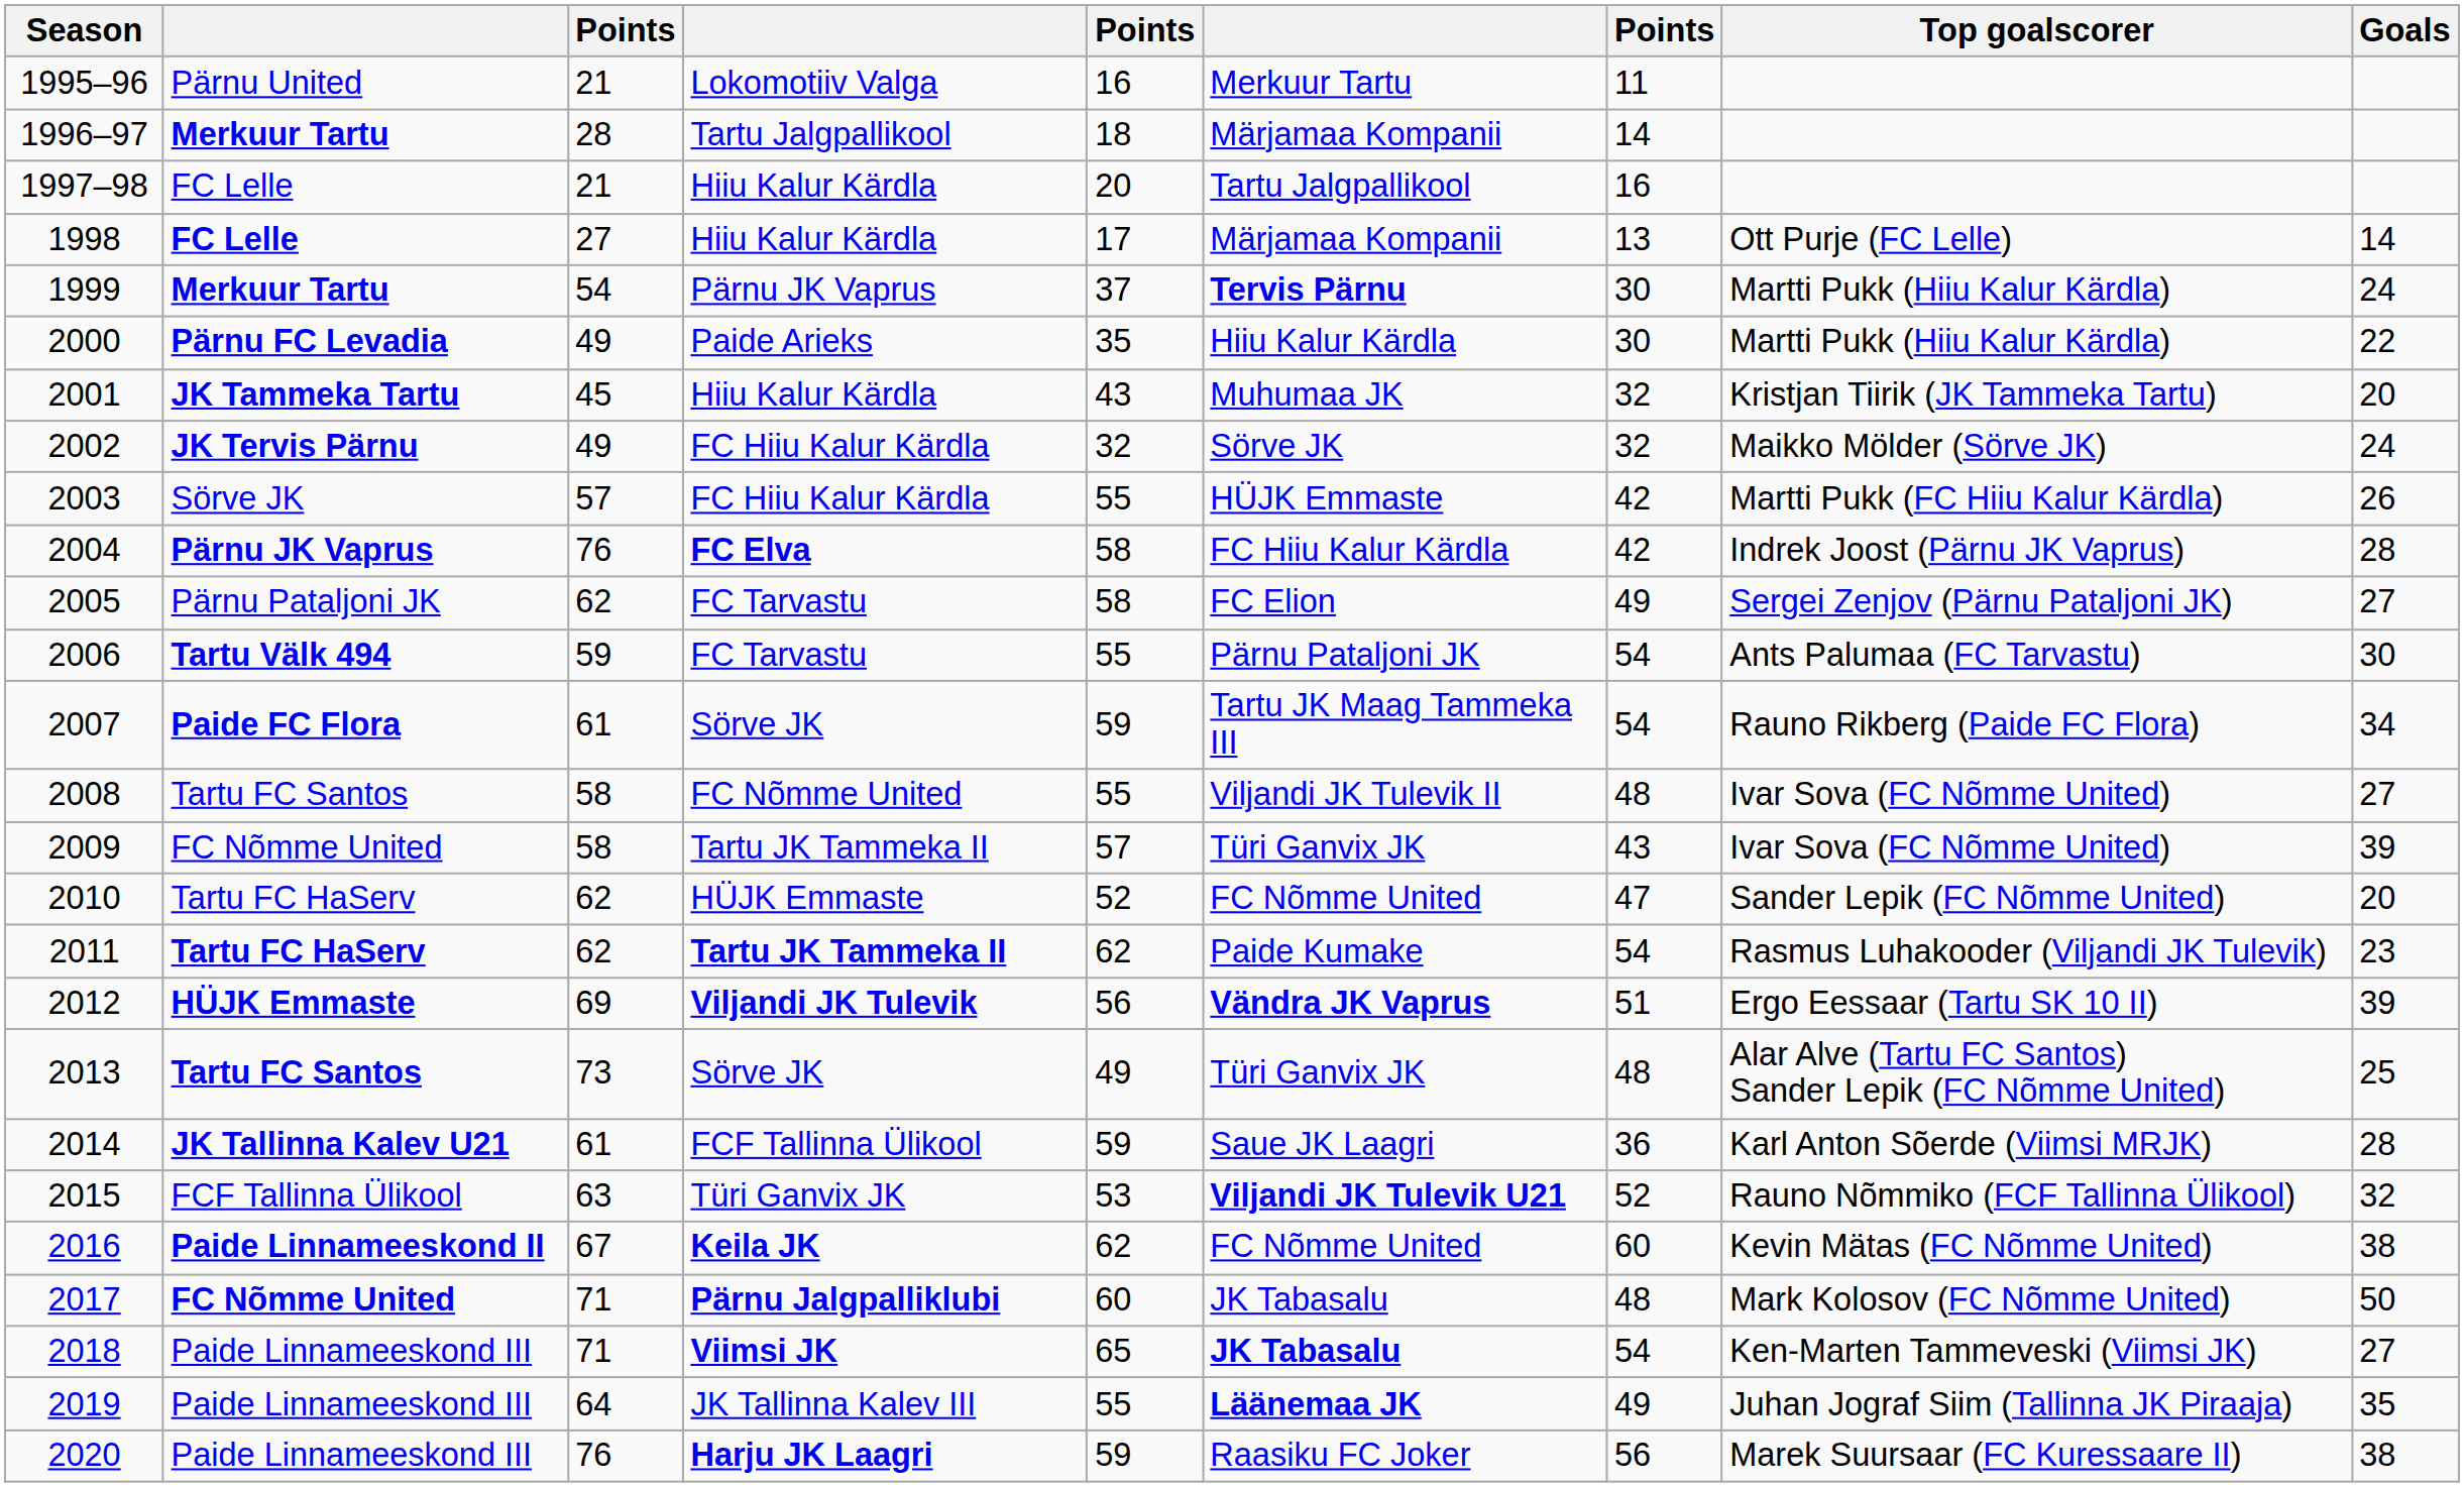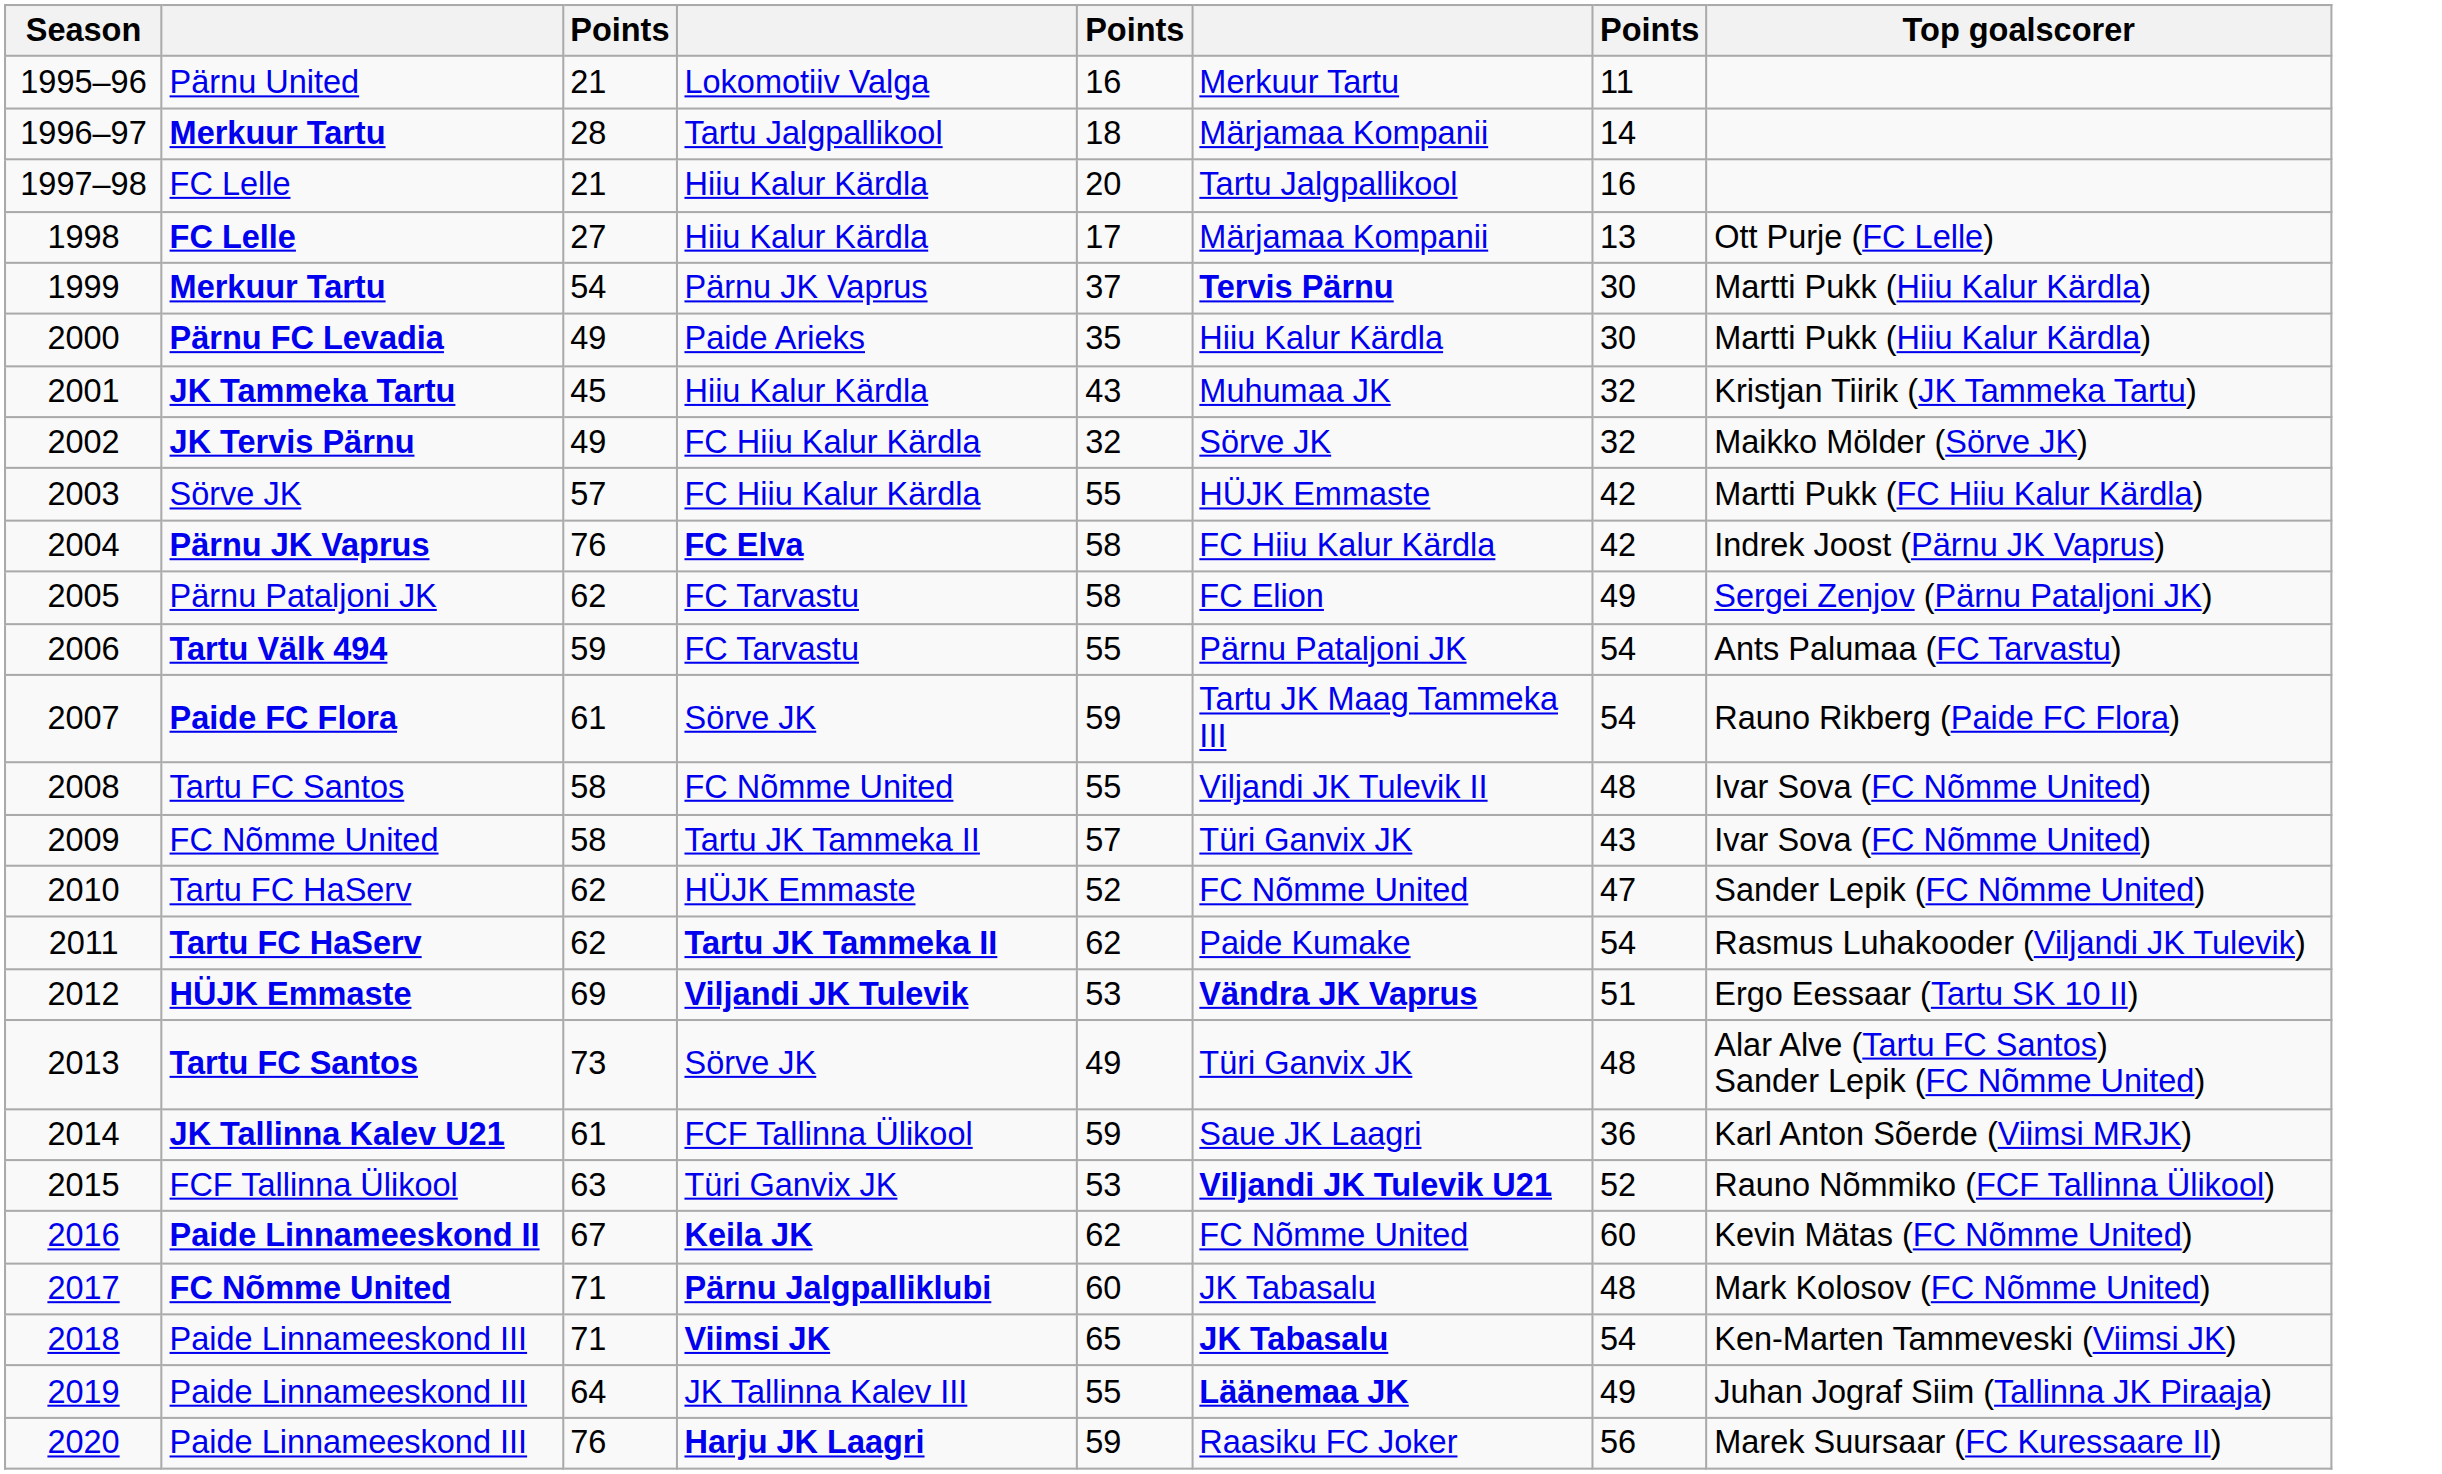 <table class="wikitable">
 <tr>
 <th width=70px>Season</th>
 <th width=190px></th>
 <th width=30px>Points</th>
 <th width=190px></th>
 <th width=30px>Points</th>
 <th width=190px></th>
 <th width=30px>Points</th>
 <th width=300px>Top goalscorer</th>
-<th width=40px>Goals</th>
 </tr>
 <tr>
 <td align=center>1995–96</td>
 <td><a href='#'>Pärnu United</a></td>
 <td>21</td>
 <td><a href='#'>Lokomotiiv Valga</a></td>
 <td>16</td>
 <td><a href='#'>Merkuur Tartu</a></td>
 <td>11</td>
-<td></td>
 <td></td>
 </tr>
 <tr>
 <td align=center>1996–97</td>
 <td><strong><a href='#'>Merkuur Tartu</a></strong></td>
 <td>28</td>
 <td><a href='#'>Tartu Jalgpallikool</a></td>
 <td>18</td>
 <td><a href='#'>Märjamaa Kompanii</a></td>
 <td>14</td>
 <td></td>
-<td></td>
 </tr>
 <tr>
 <td align=center>1997–98</td>
 <td><a href='#'>FC Lelle</a></td>
 <td>21</td>
 <td><a href='#'>Hiiu Kalur Kärdla</a></td>
 <td>20</td>
 <td><a href='#'>Tartu Jalgpallikool</a></td>
 <td>16</td>
-<td></td>
 <td></td>
 </tr>
 <tr>
 <td align=center>1998</td>
 <td><strong><a href='#'>FC Lelle</a></strong></td>
 <td>27</td>
 <td><a href='#'>Hiiu Kalur Kärdla</a></td>
 <td>17</td>
 <td><a href='#'>Märjamaa Kompanii</a></td>
 <td>13</td>
 <td> Ott Purje (<a href='#'>FC Lelle</a>)</td>
-<td>14</td>
 </tr>
 <tr>
 <td align=center>1999</td>
 <td><strong><a href='#'>Merkuur Tartu</a></strong></td>
 <td>54</td>
 <td><a href='#'>Pärnu JK Vaprus</a></td>
 <td>37</td>
 <td><strong><a href='#'>Tervis Pärnu</a></strong></td>
 <td>30</td>
 <td> Martti Pukk (<a href='#'>Hiiu Kalur Kärdla</a>)</td>
-<td>24</td>
 </tr>
 <tr>
 <td align=center>2000</td>
 <td><strong><a href='#'>Pärnu FC Levadia</a></strong></td>
 <td>49</td>
 <td><a href='#'>Paide Arieks</a></td>
 <td>35</td>
 <td><a href='#'>Hiiu Kalur Kärdla</a></td>
 <td>30</td>
 <td> Martti Pukk (<a href='#'>Hiiu Kalur Kärdla</a>)</td>
-<td>22</td>
 </tr>
 <tr>
 <td align=center>2001</td>
 <td><strong><a href='#'>JK Tammeka Tartu</a></strong></td>
 <td>45</td>
 <td><a href='#'>Hiiu Kalur Kärdla</a></td>
 <td>43</td>
 <td><a href='#'>Muhumaa JK</a></td>
 <td>32</td>
 <td> Kristjan Tiirik (<a href='#'>JK Tammeka Tartu</a>)</td>
-<td>20</td>
 </tr>
 <tr>
 <td align=center>2002</td>
 <td><strong><a href='#'>JK Tervis Pärnu</a></strong></td>
 <td>49</td>
 <td><a href='#'>FC Hiiu Kalur Kärdla</a></td>
 <td>32</td>
 <td><a href='#'>Sörve JK</a></td>
 <td>32</td>
 <td> Maikko Mölder (<a href='#'>Sörve JK</a>)</td>
-<td>24</td>
 </tr>
 <tr>
 <td align=center>2003</td>
 <td><a href='#'>Sörve JK</a></td>
 <td>57</td>
 <td><a href='#'>FC Hiiu Kalur Kärdla</a></td>
 <td>55</td>
 <td><a href='#'>HÜJK Emmaste</a></td>
 <td>42</td>
 <td> Martti Pukk (<a href='#'>FC Hiiu Kalur Kärdla</a>)</td>
-<td>26</td>
 </tr>
 <tr>
 <td align=center>2004</td>
 <td><strong><a href='#'>Pärnu JK Vaprus</a></strong></td>
 <td>76</td>
 <td><strong><a href='#'>FC Elva</a></strong></td>
 <td>58</td>
 <td><a href='#'>FC Hiiu Kalur Kärdla</a></td>
 <td>42</td>
 <td> Indrek Joost (<a href='#'>Pärnu JK Vaprus</a>)</td>
-<td>28</td>
 </tr>
 <tr>
 <td align=center>2005</td>
 <td><a href='#'>Pärnu Pataljoni JK</a></td>
 <td>62</td>
 <td><a href='#'>FC Tarvastu</a></td>
 <td>58</td>
 <td><a href='#'>FC Elion</a></td>
 <td>49</td>
 <td> <a href='#'>Sergei Zenjov</a> (<a href='#'>Pärnu Pataljoni JK</a>)</td>
-<td>27</td>
 </tr>
 <tr>
 <td align=center>2006</td>
 <td><strong><a href='#'>Tartu Välk 494</a></strong></td>
 <td>59</td>
 <td><a href='#'>FC Tarvastu</a></td>
 <td>55</td>
 <td><a href='#'>Pärnu Pataljoni JK</a></td>
 <td>54</td>
 <td> Ants Palumaa (<a href='#'>FC Tarvastu</a>)</td>
-<td>30</td>
 </tr>
 <tr>
 <td align=center>2007</td>
 <td><strong><a href='#'>Paide FC Flora</a></strong></td>
 <td>61</td>
 <td><a href='#'>Sörve JK</a></td>
 <td>59</td>
 <td><a href='#'>Tartu JK Maag Tammeka III</a></td>
 <td>54</td>
 <td> Rauno Rikberg (<a href='#'>Paide FC Flora</a>)</td>
-<td>34</td>
 </tr>
 <tr>
 <td align=center>2008</td>
 <td><a href='#'>Tartu FC Santos</a></td>
 <td>58</td>
 <td><a href='#'>FC Nõmme United</a></td>
 <td>55</td>
 <td><a href='#'>Viljandi JK Tulevik II</a></td>
 <td>48</td>
 <td> Ivar Sova (<a href='#'>FC Nõmme United</a>)</td>
-<td>27</td>
 </tr>
 <tr>
 <td align=center>2009</td>
 <td><a href='#'>FC Nõmme United</a></td>
 <td>58</td>
 <td><a href='#'>Tartu JK Tammeka II</a></td>
 <td>57</td>
 <td><a href='#'>Türi Ganvix JK</a></td>
 <td>43</td>
 <td> Ivar Sova (<a href='#'>FC Nõmme United</a>)</td>
-<td>39</td>
 </tr>
 <tr>
 <td align=center>2010</td>
 <td><a href='#'>Tartu FC HaServ</a></td>
 <td>62</td>
 <td><a href='#'>HÜJK Emmaste</a></td>
 <td>52</td>
 <td><a href='#'>FC Nõmme United</a></td>
 <td>47</td>
 <td> Sander Lepik (<a href='#'>FC Nõmme United</a>)</td>
-<td>20</td>
 </tr>
 <tr>
 <td align=center>2011</td>
 <td><strong><a href='#'>Tartu FC HaServ</a></strong></td>
 <td>62</td>
 <td><strong><a href='#'>Tartu JK Tammeka II</a></strong></td>
 <td>62</td>
 <td><a href='#'>Paide Kumake</a></td>
 <td>54</td>
 <td> Rasmus Luhakooder (<a href='#'>Viljandi JK Tulevik</a>)</td>
-<td>23</td>
 </tr>
 <tr>
 <td align=center>2012</td>
 <td><strong><a href='#'>HÜJK Emmaste</a></strong></td>
 <td>69</td>
 <td><strong><a href='#'>Viljandi JK Tulevik</a></strong></td>
-<td>56</td>
+<td>53</td>
 <td><strong><a href='#'>Vändra JK Vaprus</a></strong></td>
 <td>51</td>
 <td> Ergo Eessaar (<a href='#'>Tartu SK 10 II</a>)</td>
-<td>39</td>
 </tr>
 <tr>
 <td align=center>2013</td>
 <td><strong><a href='#'>Tartu FC Santos</a></strong></td>
 <td>73</td>
 <td><a href='#'>Sörve JK</a></td>
 <td>49</td>
 <td><a href='#'>Türi Ganvix JK</a></td>
 <td>48</td>
 <td> Alar Alve (<a href='#'>Tartu FC Santos</a>)<br> Sander Lepik (<a href='#'>FC Nõmme United</a>)</td>
-<td>25</td>
 </tr>
 <tr>
 <td align=center>2014</td>
 <td><strong><a href='#'>JK Tallinna Kalev U21</a></strong></td>
 <td>61</td>
 <td><a href='#'>FCF Tallinna Ülikool</a></td>
 <td>59</td>
 <td><a href='#'>Saue JK Laagri</a></td>
 <td>36</td>
 <td> Karl Anton Sõerde (<a href='#'>Viimsi MRJK</a>)</td>
-<td>28</td>
 </tr>
 <tr>
 <td align=center>2015</td>
 <td><a href='#'>FCF Tallinna Ülikool</a></td>
 <td>63</td>
 <td><a href='#'>Türi Ganvix JK</a></td>
 <td>53</td>
 <td><strong><a href='#'>Viljandi JK Tulevik U21</a></strong></td>
 <td>52</td>
 <td> Rauno Nõmmiko (<a href='#'>FCF Tallinna Ülikool</a>)</td>
-<td>32</td>
 </tr>
 <tr>
 <td align=center><a href='#'>2016</a></td>
 <td><strong><a href='#'>Paide Linnameeskond II</a></strong></td>
 <td>67</td>
 <td><strong><a href='#'>Keila JK</a></strong></td>
 <td>62</td>
 <td><a href='#'>FC Nõmme United</a></td>
 <td>60</td>
 <td> Kevin Mätas (<a href='#'>FC Nõmme United</a>)</td>
-<td>38</td>
 </tr>
 <tr>
 <td align=center><a href='#'>2017</a></td>
 <td><strong><a href='#'>FC Nõmme United</a></strong></td>
 <td>71</td>
 <td><strong><a href='#'>Pärnu Jalgpalliklubi</a></strong></td>
 <td>60</td>
 <td><a href='#'>JK Tabasalu</a></td>
 <td>48</td>
 <td> Mark Kolosov (<a href='#'>FC Nõmme United</a>)</td>
-<td>50</td>
 </tr>
 <tr>
 <td align=center><a href='#'>2018</a></td>
 <td><a href='#'>Paide Linnameeskond III</a></td>
 <td>71</td>
 <td><strong><a href='#'>Viimsi JK</a></strong></td>
 <td>65</td>
 <td><strong><a href='#'>JK Tabasalu</a></strong></td>
 <td>54</td>
 <td> Ken-Marten Tammeveski (<a href='#'>Viimsi JK</a>)</td>
-<td>27</td>
 </tr>
 <tr>
 <td align=center><a href='#'>2019</a></td>
 <td><a href='#'>Paide Linnameeskond III</a></td>
 <td>64</td>
 <td><a href='#'>JK Tallinna Kalev III</a></td>
 <td>55</td>
 <td><strong><a href='#'>Läänemaa JK</a></strong></td>
 <td>49</td>
 <td> Juhan Jograf Siim (<a href='#'>Tallinna JK Piraaja</a>)</td>
-<td>35</td>
 </tr>
 <tr>
 <td align=center><a href='#'>2020</a></td>
 <td><a href='#'>Paide Linnameeskond III</a></td>
 <td>76</td>
 <td><strong><a href='#'>Harju JK Laagri</a></strong></td>
 <td>59</td>
 <td><a href='#'>Raasiku FC Joker</a></td>
 <td>56</td>
 <td> Marek Suursaar (<a href='#'>FC Kuressaare II</a>)</td>
-<td>38</td>
 </tr>
 </table>
